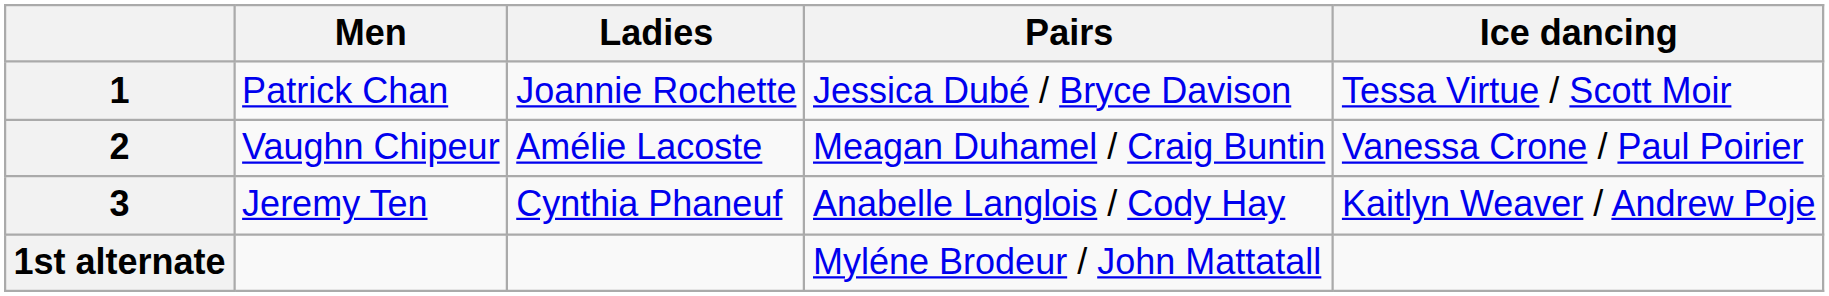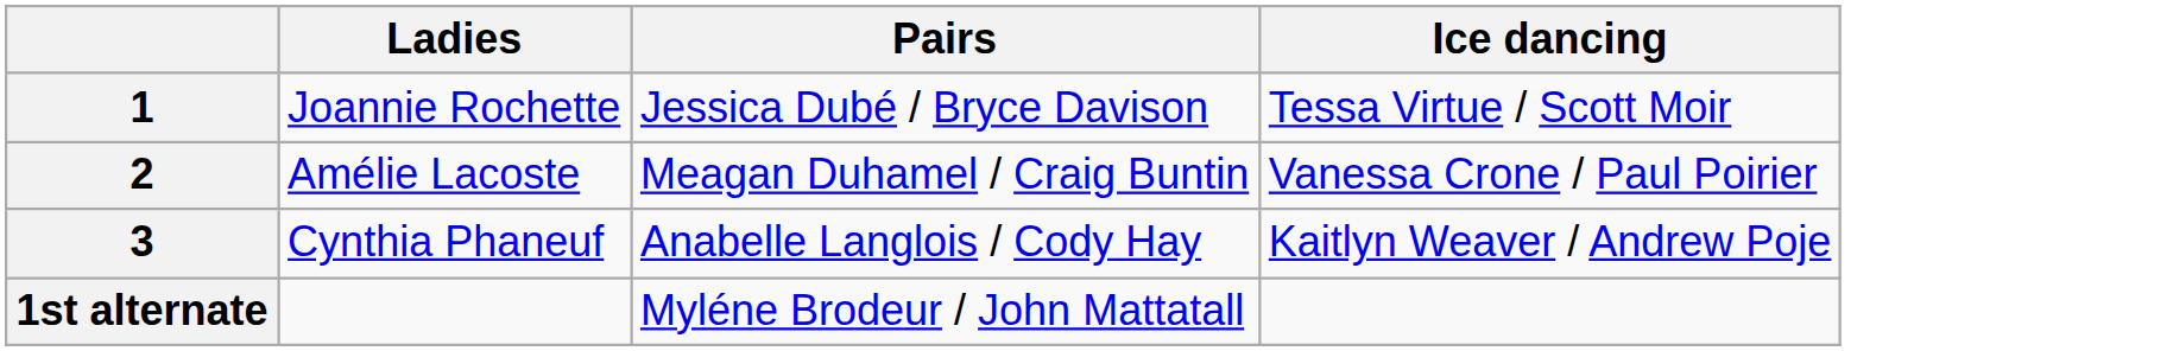 <table class="wikitable">
 <tr>
 <th></th>
-<th>Men</th>
 <th>Ladies</th>
 <th>Pairs</th>
 <th>Ice dancing</th>
 </tr>
 <tr>
 <th>1</th>
-<td><a href='#'>Patrick Chan</a></td>
 <td><a href='#'>Joannie Rochette</a></td>
 <td><a href='#'>Jessica Dubé</a> / <a href='#'>Bryce Davison</a></td>
 <td><a href='#'>Tessa Virtue</a> / <a href='#'>Scott Moir</a></td>
 </tr>
 <tr>
 <th>2</th>
-<td><a href='#'>Vaughn Chipeur</a></td>
 <td><a href='#'>Amélie Lacoste</a></td>
 <td><a href='#'>Meagan Duhamel</a> / <a href='#'>Craig Buntin</a></td>
 <td><a href='#'>Vanessa Crone</a> / <a href='#'>Paul Poirier</a></td>
 </tr>
 <tr>
 <th>3</th>
-<td><a href='#'>Jeremy Ten</a></td>
 <td><a href='#'>Cynthia Phaneuf</a></td>
 <td><a href='#'>Anabelle Langlois</a> / <a href='#'>Cody Hay</a></td>
 <td><a href='#'>Kaitlyn Weaver</a> / <a href='#'>Andrew Poje</a></td>
 </tr>
 <tr>
 <th>1st alternate</th>
 <td></td>
-<td></td>
 <td><a href='#'>Myléne Brodeur</a> / <a href='#'>John Mattatall</a></td>
 <td></td>
 </tr>
 </table>
